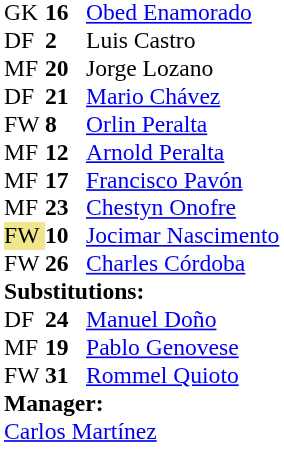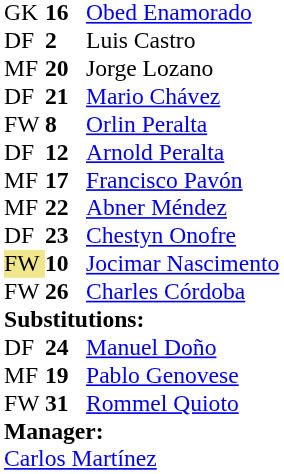 <table style = "font-size: 90%" cellspacing = "0" cellpadding = "0">
 <tr>
 <td colspan = 4></td>
 </tr>
 <tr>
 <th style="width:25px;"></th>
 <th style="width:25px;"></th>
 </tr>
 <tr>
 <td>GK</td>
 <td><strong>16</strong></td>
 <td> <a href='#'>Obed Enamorado</a></td>
 </tr>
 <tr>
 <td>DF</td>
 <td><strong>2</strong></td>
 <td> Luis Castro</td>
 <td></td>
 <td></td>
 </tr>
 <tr>
 <td>MF</td>
 <td><strong>20</strong></td>
 <td> Jorge Lozano</td>
 </tr>
 <tr>
 <td>DF</td>
 <td><strong>21</strong></td>
 <td> <a href='#'>Mario Chávez</a></td>
 </tr>
 <tr>
 <td>FW</td>
 <td><strong>8</strong></td>
 <td> <a href='#'>Orlin Peralta</a></td>
 </tr>
 <tr>
-<td>MF</td>
+<td>DF</td>
 <td><strong>12</strong></td>
 <td> <a href='#'>Arnold Peralta</a></td>
 </tr>
 <tr>
 <td>MF</td>
 <td><strong>17</strong></td>
 <td> <a href='#'>Francisco Pavón</a></td>
 <td></td>
 <td></td>
 <td></td>
 <td></td>
 </tr>
 <tr>
 <td>MF</td>
+<td><strong>22</strong></td>
+<td> <a href='#'>Abner Méndez</a></td>
+<td></td>
+<td></td>
+<td></td>
+<td></td>
+</tr>
+<tr>
+<td>DF</td>
 <td><strong>23</strong></td>
 <td> <a href='#'>Chestyn Onofre</a></td>
 <td></td>
 <td></td>
 </tr>
 <tr>
 <td style="background: khaki;">FW</td>
 <td><strong>10</strong></td>
 <td> <a href='#'>Jocimar Nascimento</a></td>
 </tr>
 <tr>
 <td>FW</td>
 <td><strong>26</strong></td>
 <td> <a href='#'>Charles Córdoba</a></td>
 <td></td>
 <td></td>
 </tr>
 <tr>
 <td colspan = 3><strong>Substitutions:</strong></td>
 </tr>
 <tr>
 <td>DF</td>
 <td><strong>24</strong></td>
 <td> <a href='#'>Manuel Doño</a></td>
 <td></td>
 <td></td>
 </tr>
 <tr>
 <td>MF</td>
 <td><strong>19</strong></td>
 <td> <a href='#'>Pablo Genovese</a></td>
 <td></td>
 <td></td>
 </tr>
 <tr>
 <td>FW</td>
 <td><strong>31</strong></td>
 <td> <a href='#'>Rommel Quioto</a></td>
 <td></td>
 <td></td>
 </tr>
 <tr>
 <td colspan = 3><strong>Manager:</strong></td>
 </tr>
 <tr>
 <td colspan = 3> <a href='#'>Carlos Martínez</a></td>
 </tr>
 </table>
